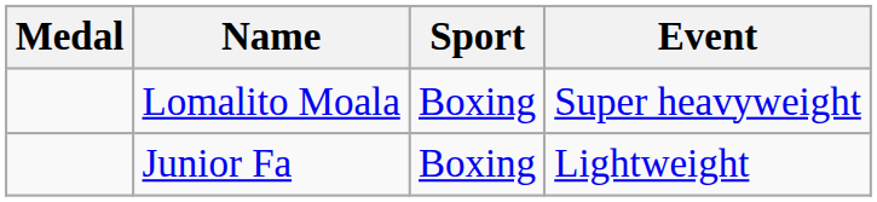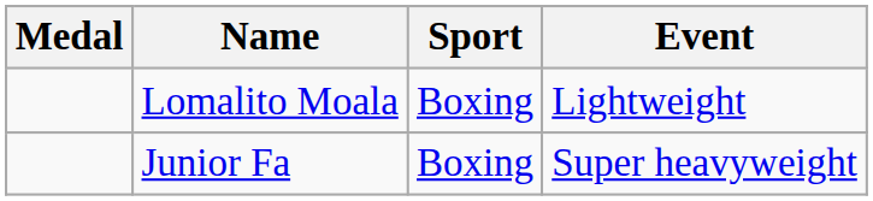 <table class="wikitable">
 <tr>
 <th>Medal</th>
 <th>Name</th>
 <th>Sport</th>
 <th>Event</th>
 </tr>
 <tr>
 <td></td>
 <td><a href='#'>Lomalito Moala</a></td>
 <td><a href='#'>Boxing</a></td>
-<td><a href='#'>Super heavyweight</a></td>
+<td><a href='#'>Lightweight</a></td>
 </tr>
 <tr>
 <td></td>
 <td><a href='#'>Junior Fa</a></td>
 <td><a href='#'>Boxing</a></td>
-<td><a href='#'>Lightweight</a></td>
+<td><a href='#'>Super heavyweight</a></td>
 </tr>
 </table>
